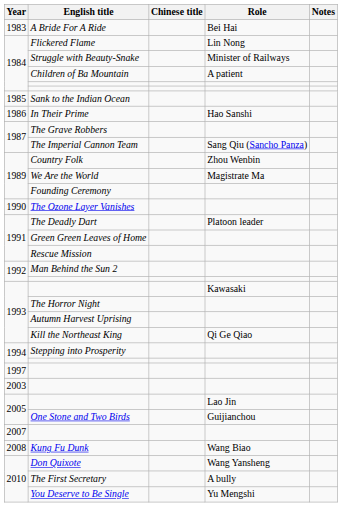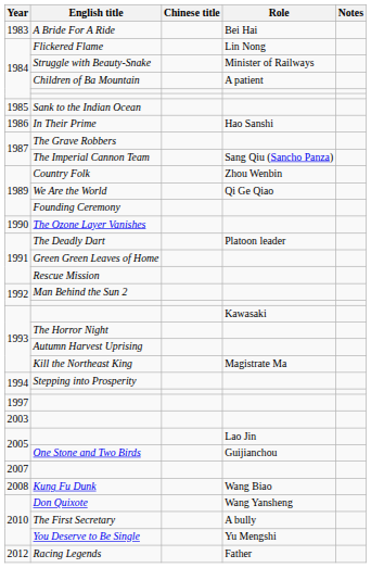 <table class="wikitable">
 <tr>
 <th>Year</th>
 <th>English title</th>
 <th>Chinese title</th>
 <th>Role</th>
 <th>Notes</th>
 </tr>
 <tr>
 <td>1983</td>
 <td><em>A Bride For A Ride</em></td>
 <td></td>
 <td>Bei Hai</td>
 <td></td>
 </tr>
 <tr>
 <td rowspan="5">1984</td>
 <td><em>Flickered Flame</em></td>
 <td></td>
 <td>Lin Nong</td>
 <td></td>
 </tr>
 <tr>
 <td><em>Struggle with Beauty-Snake</em></td>
 <td></td>
 <td>Minister of Railways</td>
 <td></td>
 </tr>
 <tr>
 <td><em>Children of Ba Mountain</em></td>
 <td></td>
 <td>A patient</td>
 <td></td>
 </tr>
 <tr>
 <td></td>
 <td></td>
 <td></td>
 <td></td>
 </tr>
 <tr>
 <td></td>
 <td></td>
 <td></td>
 <td></td>
 </tr>
 <tr>
 <td>1985</td>
 <td><em>Sank to the Indian Ocean</em></td>
 <td></td>
 <td></td>
 <td></td>
 </tr>
 <tr>
 <td>1986</td>
 <td><em>In Their Prime</em></td>
 <td></td>
 <td>Hao Sanshi</td>
 <td></td>
 </tr>
 <tr>
 <td rowspan="2">1987</td>
 <td><em>The Grave Robbers</em></td>
 <td></td>
 <td></td>
 <td></td>
 </tr>
 <tr>
 <td><em>The Imperial Cannon Team</em></td>
 <td></td>
 <td>Sang Qiu (<a href='#'>Sancho Panza</a>)</td>
 <td></td>
 </tr>
 <tr>
 <td rowspan="3">1989</td>
 <td><em>Country Folk</em></td>
 <td></td>
 <td>Zhou Wenbin</td>
 <td></td>
 </tr>
 <tr>
 <td><em>We Are the World</em></td>
 <td></td>
-<td>Magistrate Ma</td>
+<td>Qi Ge Qiao</td>
 <td></td>
 </tr>
 <tr>
 <td><em>Founding Ceremony</em></td>
 <td></td>
 <td></td>
 <td></td>
 </tr>
 <tr>
 <td>1990</td>
 <td><em><a href='#'>The Ozone Layer Vanishes</a></em></td>
 <td></td>
 <td></td>
 <td></td>
 </tr>
 <tr>
 <td rowspan="3">1991</td>
 <td><em> The Deadly Dart</em></td>
 <td></td>
 <td>Platoon leader</td>
 <td></td>
 </tr>
 <tr>
 <td><em>Green Green Leaves of Home</em></td>
 <td></td>
 <td></td>
 <td></td>
 </tr>
 <tr>
 <td><em>Rescue Mission</em></td>
 <td></td>
 <td></td>
 <td></td>
 </tr>
 <tr>
 <td rowspan="2">1992</td>
 <td><em>Man Behind the Sun 2</em></td>
 <td></td>
 <td></td>
 <td></td>
 </tr>
 <tr>
 <td></td>
 <td></td>
 <td></td>
 <td></td>
 </tr>
 <tr>
 <td rowspan="4">1993</td>
 <td></td>
 <td></td>
 <td>Kawasaki</td>
 <td></td>
 </tr>
 <tr>
 <td><em>The Horror Night</em></td>
 <td></td>
 <td></td>
 <td></td>
 </tr>
 <tr>
 <td><em>Autumn Harvest Uprising</em></td>
 <td></td>
 <td></td>
 <td></td>
 </tr>
 <tr>
 <td><em>Kill the Northeast King</em></td>
 <td></td>
-<td>Qi Ge Qiao</td>
+<td>Magistrate Ma</td>
 <td></td>
 </tr>
 <tr>
 <td rowspan="2">1994</td>
 <td><em>Stepping into Prosperity</em></td>
 <td></td>
 <td></td>
 <td></td>
 </tr>
 <tr>
 <td></td>
 <td></td>
 <td></td>
 <td></td>
 </tr>
 <tr>
 <td>1997</td>
 <td></td>
 <td></td>
 <td></td>
 <td></td>
 </tr>
 <tr>
 <td>2003</td>
 <td></td>
 <td></td>
 <td></td>
 <td></td>
 </tr>
 <tr>
 <td rowspan="2">2005</td>
 <td></td>
 <td></td>
 <td>Lao Jin</td>
 <td></td>
 </tr>
 <tr>
 <td><em><a href='#'>One Stone and Two Birds</a></em></td>
 <td></td>
 <td>Guijianchou</td>
 <td></td>
 </tr>
 <tr>
 <td>2007</td>
 <td></td>
 <td></td>
 <td></td>
 <td></td>
 </tr>
 <tr>
 <td>2008</td>
 <td><em><a href='#'>Kung Fu Dunk</a></em></td>
 <td></td>
 <td>Wang Biao</td>
 <td></td>
 </tr>
 <tr>
 <td rowspan="3">2010</td>
 <td><em><a href='#'>Don Quixote</a></em></td>
 <td></td>
 <td>Wang Yansheng</td>
 <td></td>
 </tr>
 <tr>
 <td><em>The First Secretary</em></td>
 <td></td>
 <td>A bully</td>
 <td></td>
 </tr>
 <tr>
 <td><em><a href='#'>You Deserve to Be Single</a></em></td>
 <td></td>
 <td>Yu Mengshi</td>
 <td></td>
 </tr>
+<tr>
+<td>2012</td>
+<td><em>Racing Legends</em></td>
+<td></td>
+<td>Father</td>
+<td></td>
+</tr>
 </table>
